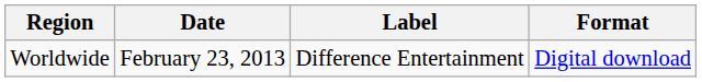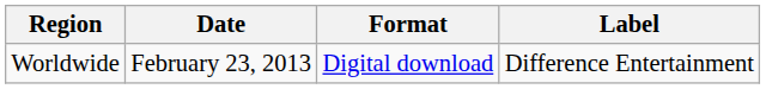 <table class="wikitable sortable">
 <tr>
 <th>Region</th>
 <th>Date</th>
+<th>Format</th>
 <th>Label</th>
-<th>Format</th>
 </tr>
 <tr>
 <td>Worldwide</td>
 <td>February 23, 2013</td>
+<td><a href='#'>Digital download</a></td>
 <td>Difference Entertainment</td>
-<td><a href='#'>Digital download</a></td>
 </tr>
 </table>
